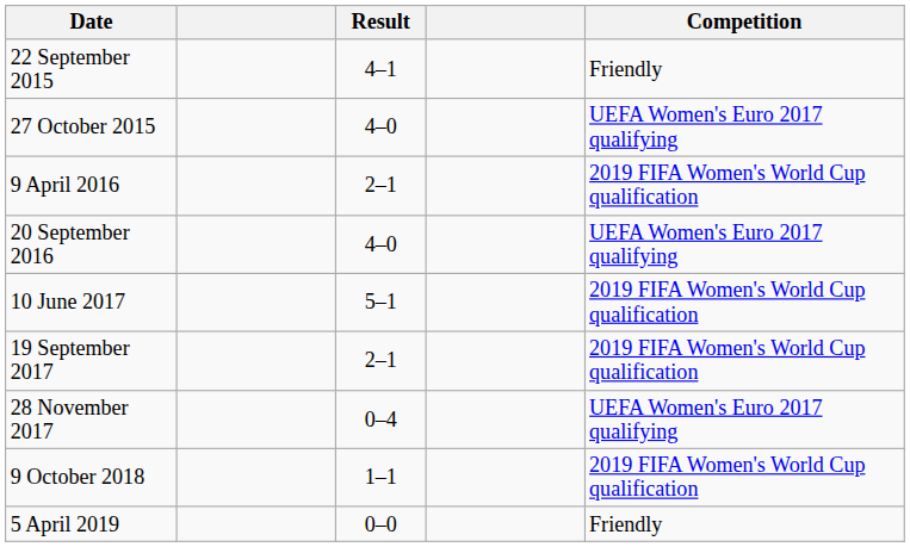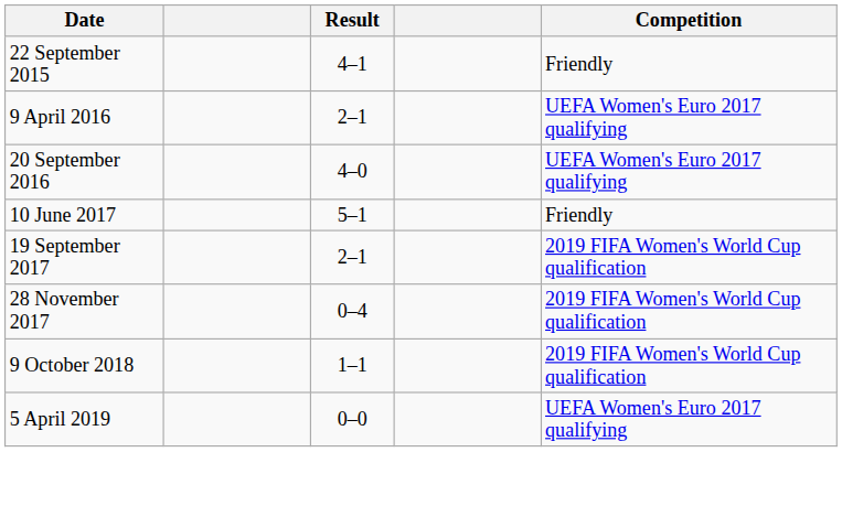 <table class="wikitable">
 <tr>
 <th width=120>Date</th>
 <th width=110></th>
 <th width=60>Result</th>
 <th width=110></th>
 <th width=230>Competition</th>
 </tr>
 <tr>
 <td>22 September 2015</td>
 <td align=right></td>
 <td align=center>4–1</td>
 <td></td>
 <td>Friendly</td>
 </tr>
 <tr>
-<td>27 October 2015</td>
-<td align=right></td>
-<td align=center>4–0</td>
-<td></td>
-<td><a href='#'>UEFA Women's Euro 2017 qualifying</a></td>
-</tr>
-<tr>
 <td>9 April 2016</td>
 <td align=right></td>
 <td align=center>2–1</td>
 <td></td>
-<td><a href='#'>2019 FIFA Women's World Cup qualification</a></td>
+<td><a href='#'>UEFA Women's Euro 2017 qualifying</a></td>
 </tr>
 <tr>
 <td>20 September 2016</td>
 <td align=right></td>
 <td align=center>4–0</td>
 <td></td>
 <td><a href='#'>UEFA Women's Euro 2017 qualifying</a></td>
 </tr>
 <tr>
 <td>10 June 2017</td>
 <td align=right></td>
 <td align=center>5–1</td>
 <td></td>
-<td><a href='#'>2019 FIFA Women's World Cup qualification</a></td>
+<td>Friendly</td>
 </tr>
 <tr>
 <td>19 September 2017</td>
 <td align=right></td>
 <td align=center>2–1</td>
 <td></td>
 <td><a href='#'>2019 FIFA Women's World Cup qualification</a></td>
 </tr>
 <tr>
 <td>28 November 2017</td>
 <td align=right></td>
 <td align=center>0–4</td>
 <td></td>
-<td><a href='#'>UEFA Women's Euro 2017 qualifying</a></td>
+<td><a href='#'>2019 FIFA Women's World Cup qualification</a></td>
 </tr>
 <tr>
 <td>9 October 2018</td>
 <td align=right></td>
 <td align=center>1–1</td>
 <td></td>
 <td><a href='#'>2019 FIFA Women's World Cup qualification</a></td>
 </tr>
 <tr>
 <td>5 April 2019</td>
 <td align=right></td>
 <td align=center>0–0</td>
 <td></td>
-<td>Friendly</td>
+<td><a href='#'>UEFA Women's Euro 2017 qualifying</a></td>
 </tr>
 </table>
